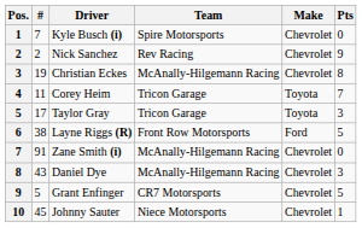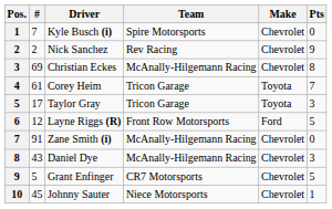 <table class="wikitable" style="font-size:95%">
 <tr>
 <th>Pos.</th>
 <th>#</th>
 <th>Driver</th>
 <th>Team</th>
 <th>Make</th>
 <th>Pts</th>
 </tr>
 <tr>
 <th>1</th>
 <td>7</td>
 <td>Kyle Busch <strong>(i)</strong></td>
 <td>Spire Motorsports</td>
 <td>Chevrolet</td>
 <td>0</td>
 </tr>
 <tr>
 <th>2</th>
 <td>2</td>
 <td>Nick Sanchez</td>
 <td>Rev Racing</td>
 <td>Chevrolet</td>
 <td>9</td>
 </tr>
 <tr>
 <th>3</th>
-<td>19</td>
+<td>69</td>
 <td>Christian Eckes</td>
 <td>McAnally-Hilgemann Racing</td>
 <td>Chevrolet</td>
 <td>8</td>
 </tr>
 <tr>
 <th>4</th>
-<td>11</td>
+<td>61</td>
 <td>Corey Heim</td>
 <td>Tricon Garage</td>
 <td>Toyota</td>
 <td>7</td>
 </tr>
 <tr>
 <th>5</th>
 <td>17</td>
 <td>Taylor Gray</td>
 <td>Tricon Garage</td>
 <td>Toyota</td>
 <td>3</td>
 </tr>
 <tr>
 <th>6</th>
-<td>38</td>
+<td>12</td>
 <td>Layne Riggs <strong>(R)</strong></td>
 <td>Front Row Motorsports</td>
 <td>Ford</td>
 <td>5</td>
 </tr>
 <tr>
 <th>7</th>
 <td>91</td>
 <td>Zane Smith <strong>(i)</strong></td>
 <td>McAnally-Hilgemann Racing</td>
 <td>Chevrolet</td>
 <td>0</td>
 </tr>
 <tr>
 <th>8</th>
 <td>43</td>
 <td>Daniel Dye</td>
 <td>McAnally-Hilgemann Racing</td>
 <td>Chevrolet</td>
 <td>3</td>
 </tr>
 <tr>
 <th>9</th>
 <td>5</td>
 <td>Grant Enfinger</td>
 <td>CR7 Motorsports</td>
 <td>Chevrolet</td>
 <td>5</td>
 </tr>
 <tr>
 <th>10</th>
 <td>45</td>
 <td>Johnny Sauter</td>
 <td>Niece Motorsports</td>
 <td>Chevrolet</td>
 <td>1</td>
 </tr>
 </table>
